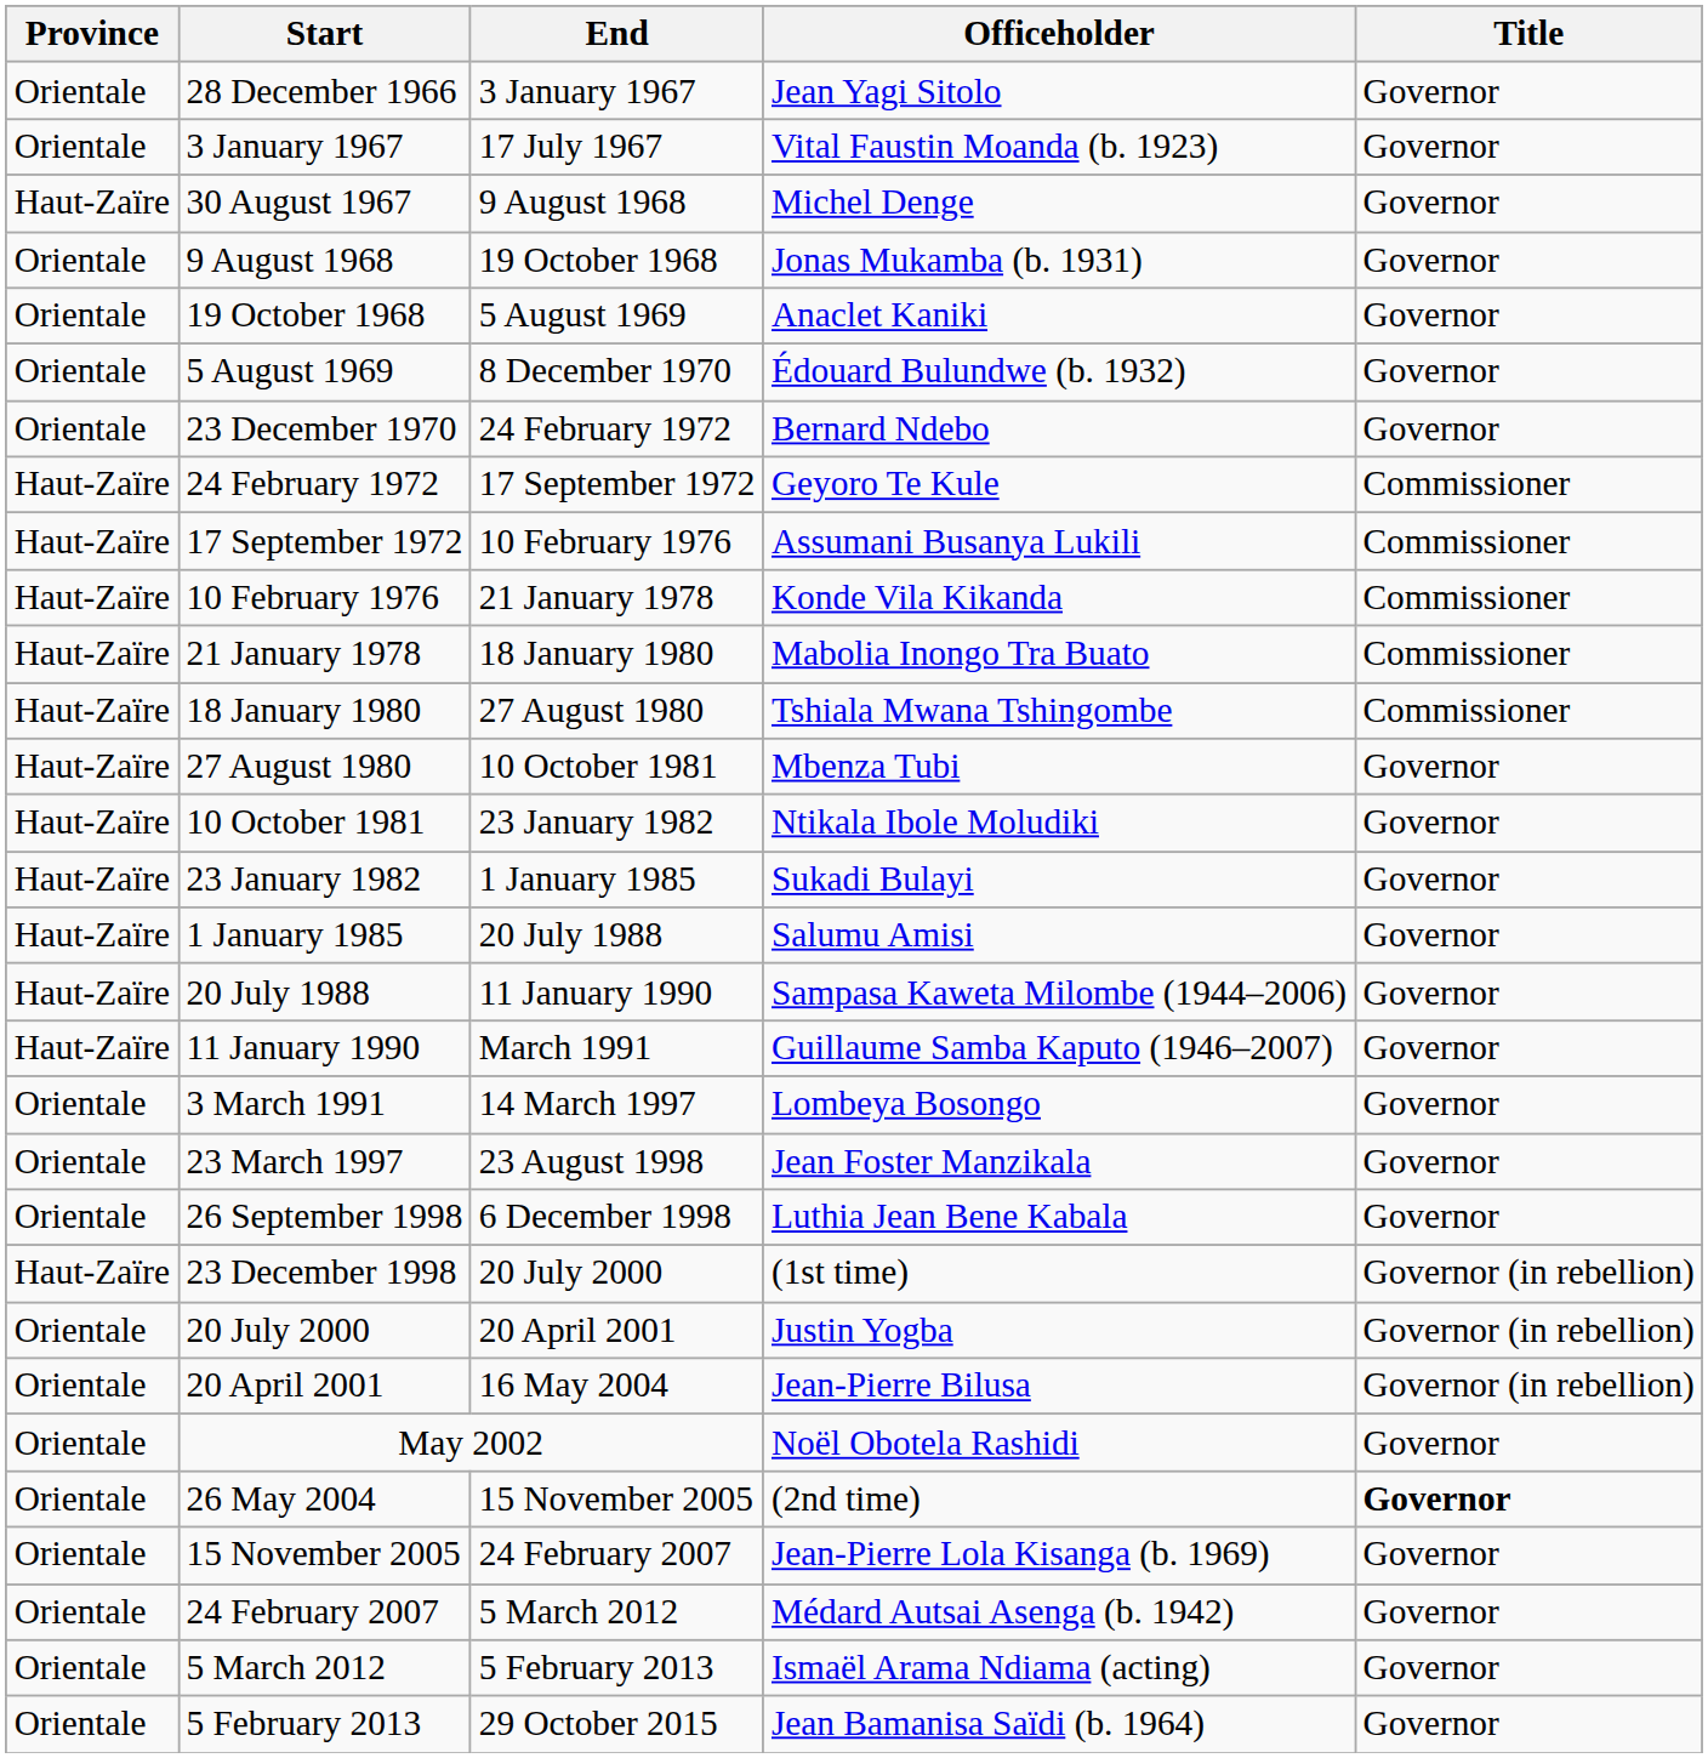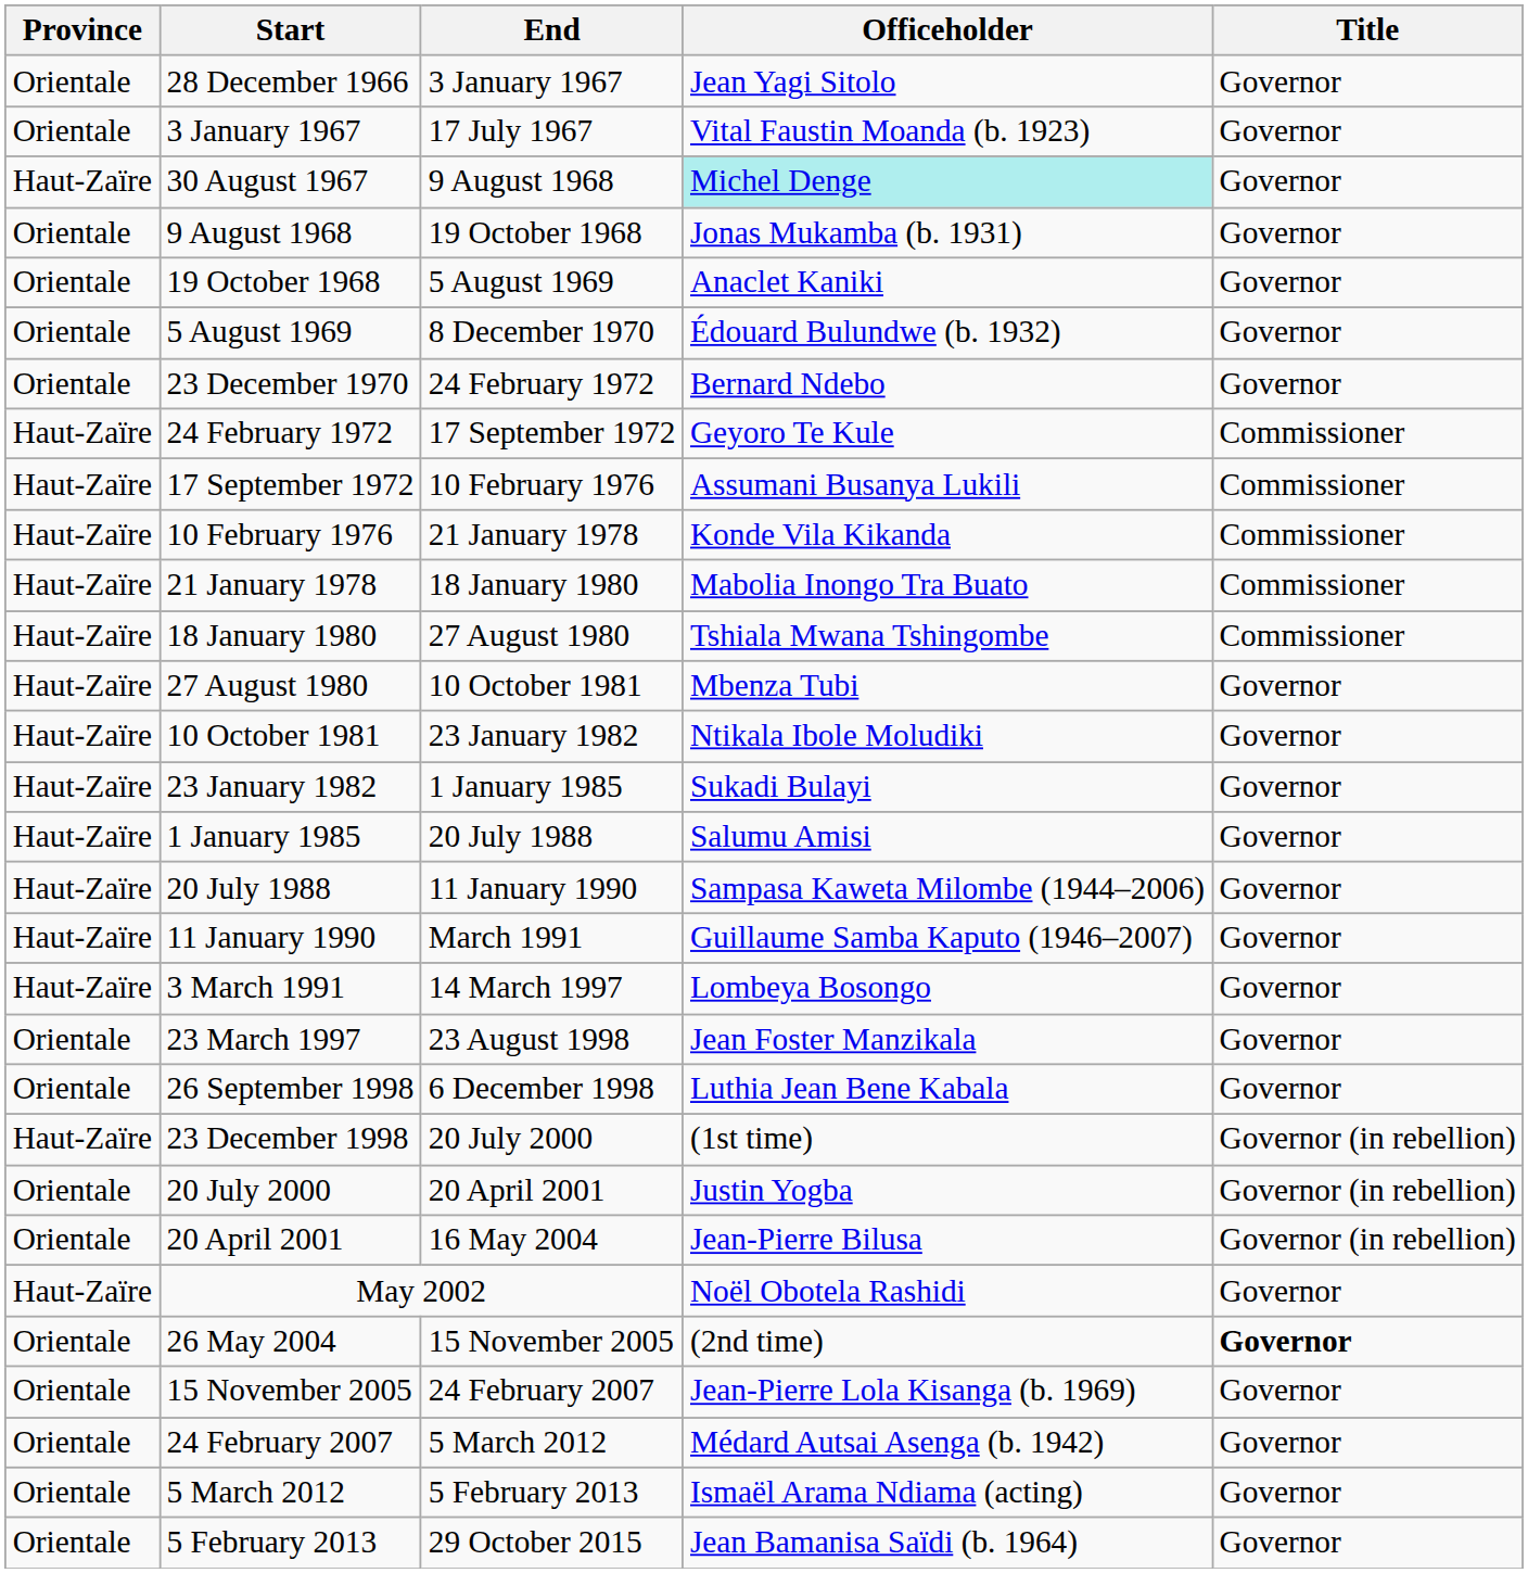 <table class=wikitable sortable>
 <tr>
 <th>Province</th>
 <th>Start</th>
 <th>End</th>
 <th>Officeholder</th>
 <th>Title</th>
 </tr>
 <tr>
 <td>Orientale</td>
 <td>28 December 1966</td>
 <td>3 January 1967</td>
 <td><a href='#'>Jean Yagi Sitolo</a></td>
 <td>Governor</td>
 </tr>
 <tr>
 <td>Orientale</td>
 <td>3 January 1967</td>
 <td>17 July 1967</td>
 <td><a href='#'>Vital Faustin Moanda</a> (b. 1923)</td>
 <td>Governor</td>
 </tr>
 <tr>
 <td>Haut-Zaïre</td>
 <td>30 August 1967</td>
 <td>9 August 1968</td>
-<td><a href='#'>Michel Denge</a></td>
+<td style="background: paleturquoise;"><a href='#'>Michel Denge</a></td>
 <td>Governor</td>
 </tr>
 <tr>
 <td>Orientale</td>
 <td>9 August 1968</td>
 <td>19 October 1968</td>
 <td><a href='#'>Jonas Mukamba</a> (b. 1931)</td>
 <td>Governor</td>
 </tr>
 <tr>
 <td>Orientale</td>
 <td>19 October 1968</td>
 <td>5 August 1969</td>
 <td><a href='#'>Anaclet Kaniki</a></td>
 <td>Governor</td>
 </tr>
 <tr>
 <td>Orientale</td>
 <td>5 August 1969</td>
 <td>8 December 1970</td>
 <td><a href='#'>Édouard Bulundwe</a> (b. 1932)</td>
 <td>Governor</td>
 </tr>
 <tr>
 <td>Orientale</td>
 <td>23 December 1970</td>
 <td>24 February 1972</td>
 <td><a href='#'>Bernard Ndebo</a></td>
 <td>Governor</td>
 </tr>
 <tr>
 <td>Haut-Zaïre</td>
 <td>24 February 1972</td>
 <td>17 September 1972</td>
 <td><a href='#'>Geyoro Te Kule</a></td>
 <td>Commissioner</td>
 </tr>
 <tr>
 <td>Haut-Zaïre</td>
 <td>17 September 1972</td>
 <td>10 February 1976</td>
 <td><a href='#'>Assumani Busanya Lukili</a></td>
 <td>Commissioner</td>
 </tr>
 <tr>
 <td>Haut-Zaïre</td>
 <td>10 February 1976</td>
 <td>21 January 1978</td>
 <td><a href='#'>Konde Vila Kikanda</a></td>
 <td>Commissioner</td>
 </tr>
 <tr>
 <td>Haut-Zaïre</td>
 <td>21 January 1978</td>
 <td>18 January 1980</td>
 <td><a href='#'>Mabolia Inongo Tra Buato</a></td>
 <td>Commissioner</td>
 </tr>
 <tr>
 <td>Haut-Zaïre</td>
 <td>18 January 1980</td>
 <td>27 August 1980</td>
 <td><a href='#'>Tshiala Mwana Tshingombe</a></td>
 <td>Commissioner</td>
 </tr>
 <tr>
 <td>Haut-Zaïre</td>
 <td>27 August 1980</td>
 <td>10 October 1981</td>
 <td><a href='#'>Mbenza Tubi</a></td>
 <td>Governor</td>
 </tr>
 <tr>
 <td>Haut-Zaïre</td>
 <td>10 October 1981</td>
 <td>23 January 1982</td>
 <td><a href='#'>Ntikala Ibole Moludiki</a></td>
 <td>Governor</td>
 </tr>
 <tr>
 <td>Haut-Zaïre</td>
 <td>23 January 1982</td>
 <td>1 January 1985</td>
 <td><a href='#'>Sukadi Bulayi</a></td>
 <td>Governor</td>
 </tr>
 <tr>
 <td>Haut-Zaïre</td>
 <td>1 January 1985</td>
 <td>20 July 1988</td>
 <td><a href='#'>Salumu Amisi</a></td>
 <td>Governor</td>
 </tr>
 <tr>
 <td>Haut-Zaïre</td>
 <td>20 July 1988</td>
 <td>11 January 1990</td>
 <td><a href='#'>Sampasa Kaweta Milombe</a> (1944–2006)</td>
 <td>Governor</td>
 </tr>
 <tr>
 <td>Haut-Zaïre</td>
 <td>11 January 1990</td>
 <td>March 1991</td>
 <td><a href='#'>Guillaume Samba Kaputo</a> (1946–2007)</td>
 <td>Governor</td>
 </tr>
 <tr>
-<td>Orientale</td>
+<td>Haut-Zaïre</td>
 <td>3 March 1991</td>
 <td>14 March 1997</td>
 <td><a href='#'>Lombeya Bosongo</a></td>
 <td>Governor</td>
 </tr>
 <tr>
 <td>Orientale</td>
 <td>23 March 1997</td>
 <td>23 August 1998</td>
 <td><a href='#'>Jean Foster Manzikala</a></td>
 <td>Governor</td>
 </tr>
 <tr>
 <td>Orientale</td>
 <td>26 September 1998</td>
 <td>6 December 1998</td>
 <td><a href='#'>Luthia Jean Bene Kabala</a></td>
 <td>Governor</td>
 </tr>
 <tr>
 <td>Haut-Zaïre</td>
 <td>23 December 1998</td>
 <td>20 July 2000</td>
 <td> (1st time)</td>
 <td>Governor (in rebellion)</td>
 </tr>
 <tr>
 <td>Orientale</td>
 <td>20 July 2000</td>
 <td>20 April 2001</td>
 <td><a href='#'>Justin Yogba</a></td>
 <td>Governor (in rebellion)</td>
 </tr>
 <tr>
 <td>Orientale</td>
 <td>20 April 2001</td>
 <td>16 May 2004</td>
 <td><a href='#'>Jean-Pierre Bilusa</a></td>
 <td>Governor (in rebellion)</td>
 </tr>
 <tr>
-<td>Orientale</td>
+<td>Haut-Zaïre</td>
 <td colspan=2 style="text-align:center;">May 2002</td>
 <td><a href='#'>Noël Obotela Rashidi</a></td>
 <td>Governor</td>
 </tr>
 <tr>
 <td>Orientale</td>
 <td>26 May 2004</td>
 <td>15 November 2005</td>
 <td> (2nd time)</td>
 <td><strong>Governor</strong></td>
 </tr>
 <tr>
 <td>Orientale</td>
 <td>15 November 2005</td>
 <td>24 February 2007</td>
 <td><a href='#'>Jean-Pierre Lola Kisanga</a> (b. 1969)</td>
 <td>Governor</td>
 </tr>
 <tr>
 <td>Orientale</td>
 <td>24 February 2007</td>
 <td>5 March 2012</td>
 <td><a href='#'>Médard Autsai Asenga</a> (b. 1942)</td>
 <td>Governor</td>
 </tr>
 <tr>
 <td>Orientale</td>
 <td>5 March 2012</td>
 <td>5 February 2013</td>
 <td><a href='#'>Ismaël Arama Ndiama</a> (acting)</td>
 <td>Governor</td>
 </tr>
 <tr>
 <td>Orientale</td>
 <td>5 February 2013</td>
 <td>29 October 2015</td>
 <td><a href='#'>Jean Bamanisa Saïdi</a> (b. 1964)</td>
 <td>Governor</td>
 </tr>
 </table>
